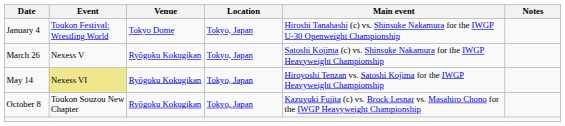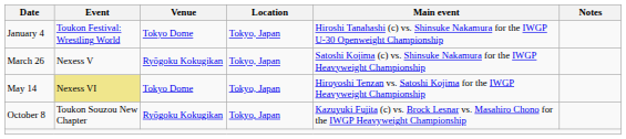 <table class="sortable wikitable succession-box" style="font-size:85%;">
 <tr>
 <th width=8%>Date</th>
 <th width=14%>Event</th>
 <th width=14%>Venue</th>
 <th width=14%>Location</th>
 <th width=40%>Main event</th>
 <th width=14%>Notes</th>
 </tr>
 <tr>
 <td>January 4</td>
 <td><a href='#'>Toukon Festival: Wrestling World</a></td>
 <td><a href='#'>Tokyo Dome</a></td>
 <td><a href='#'>Tokyo, Japan</a></td>
 <td><a href='#'>Hiroshi Tanahashi</a> (c) vs. <a href='#'>Shinsuke Nakamura</a> for the <a href='#'>IWGP U-30 Openweight Championship</a></td>
 <td></td>
 </tr>
 <tr>
 <td>March 26</td>
 <td>Nexess V</td>
 <td><a href='#'>Ryōgoku Kokugikan</a></td>
 <td><a href='#'>Tokyo, Japan</a></td>
 <td><a href='#'>Satoshi Kojima</a> (c) vs. <a href='#'>Shinsuke Nakamura</a> for the <a href='#'>IWGP Heavyweight Championship</a></td>
 <td></td>
 </tr>
 <tr>
 <td>May 14</td>
 <td style="background: khaki;">Nexess VI</td>
-<td><a href='#'>Ryōgoku Kokugikan</a></td>
+<td><a href='#'>Tokyo Dome</a></td>
 <td><a href='#'>Tokyo, Japan</a></td>
 <td><a href='#'>Hiroyoshi Tenzan</a> vs. <a href='#'>Satoshi Kojima</a> for the <a href='#'>IWGP Heavyweight Championship</a></td>
 <td></td>
 </tr>
 <tr>
 <td>October 8</td>
 <td>Toukon Souzou New Chapter</td>
 <td><a href='#'>Ryōgoku Kokugikan</a></td>
 <td><a href='#'>Tokyo, Japan</a></td>
 <td><a href='#'>Kazuyuki Fujita</a> (c) vs. <a href='#'>Brock Lesnar</a> vs. <a href='#'>Masahiro Chono</a> for the <a href='#'>IWGP Heavyweight Championship</a></td>
 <td></td>
 </tr>
 <tr>
 <td colspan=6></td>
 </tr>
 </table>
